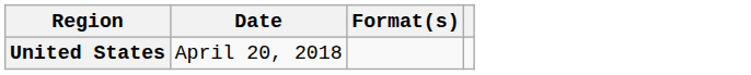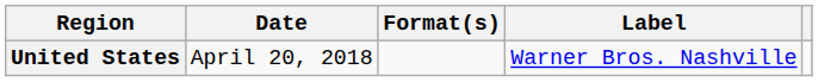 <table class="wikitable plainrowheaders">
 <tr>
 <th scope="col">Region</th>
 <th scope="col">Date</th>
 <th scope="col">Format(s)</th>
+<th scope="col">Label</th>
 <th scope="col"></th>
 </tr>
 <tr>
 <th scope="row">United States</th>
 <td>April 20, 2018</td>
 <td></td>
+<td><a href='#'>Warner Bros. Nashville</a></td>
 <td></td>
 </tr>
 </table>
